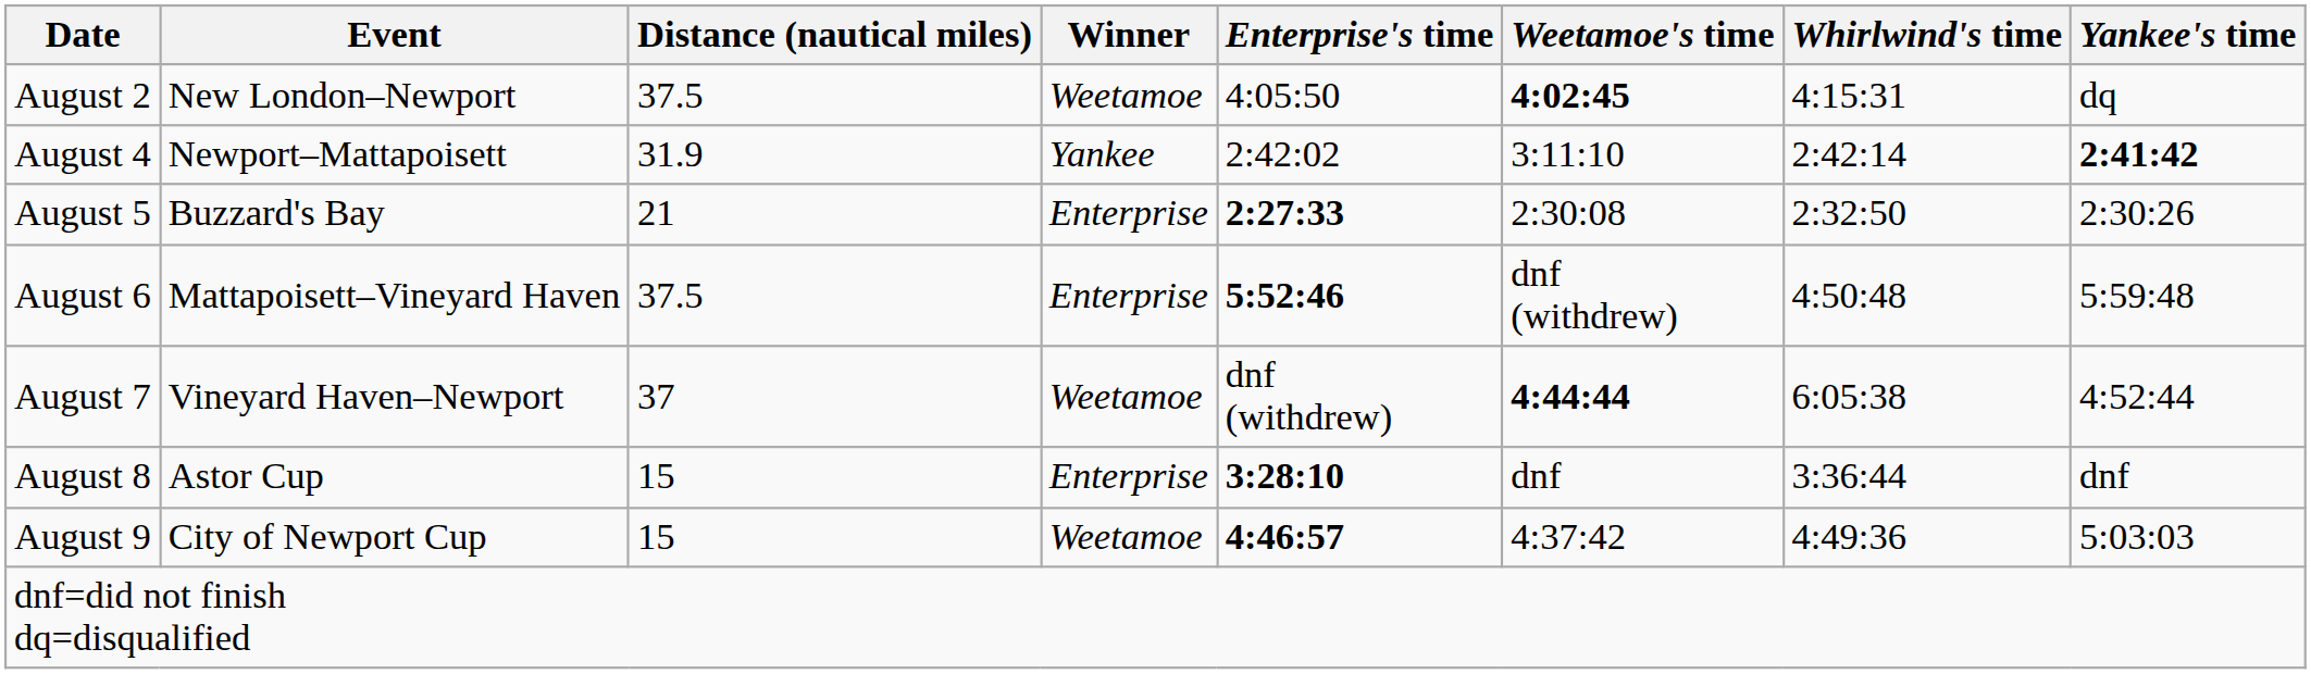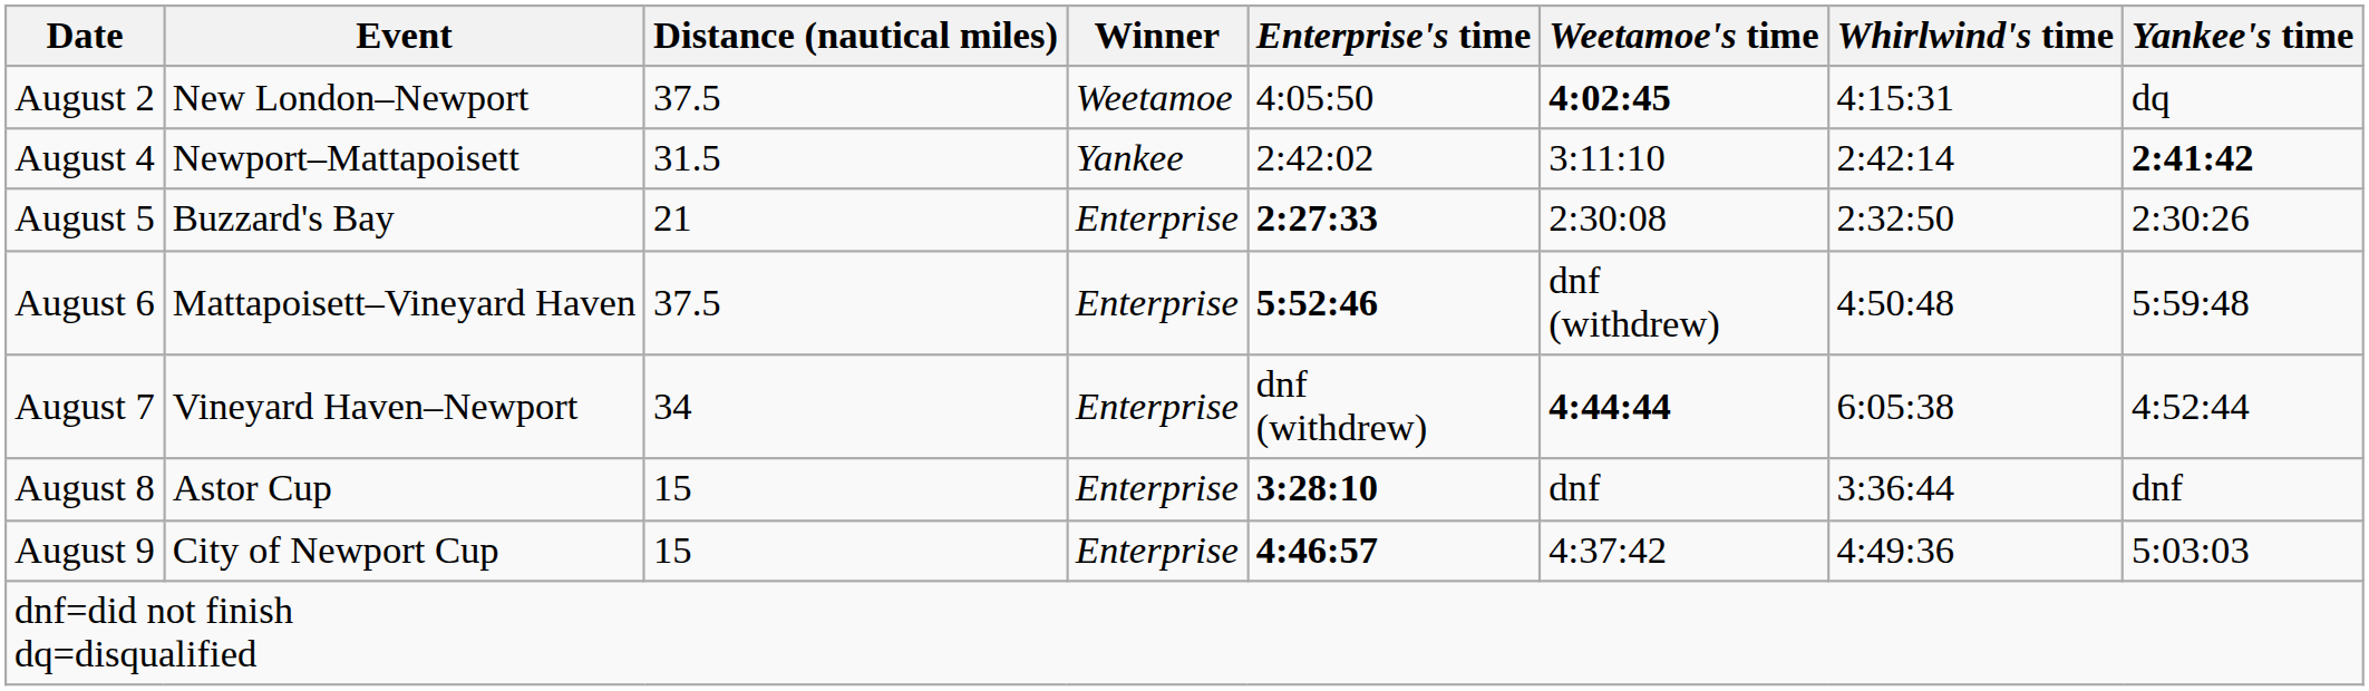 <table class="wikitable">
 <tr>
 <th>Date</th>
 <th>Event</th>
 <th>Distance (nautical miles)</th>
 <th>Winner</th>
 <th><em>Enterprise's</em> time</th>
 <th><em>Weetamoe's</em> time</th>
 <th><em>Whirlwind's</em> time</th>
 <th><em>Yankee's</em> time</th>
 </tr>
 <tr>
 <td>August 2</td>
 <td>New London–Newport</td>
 <td>37.5</td>
 <td><em>Weetamoe</em></td>
 <td>4:05:50</td>
 <td><strong>4:02:45</strong></td>
 <td>4:15:31</td>
 <td>dq</td>
 </tr>
 <tr>
 <td>August 4</td>
 <td>Newport–Mattapoisett</td>
-<td>31.9</td>
+<td>31.5</td>
 <td><em>Yankee</em></td>
 <td>2:42:02</td>
 <td>3:11:10</td>
 <td>2:42:14</td>
 <td><strong>2:41:42</strong></td>
 </tr>
 <tr>
 <td>August 5</td>
 <td>Buzzard's Bay</td>
 <td>21</td>
 <td><em>Enterprise</em></td>
 <td><strong>2:27:33</strong></td>
 <td>2:30:08</td>
 <td>2:32:50</td>
 <td>2:30:26</td>
 </tr>
 <tr>
 <td>August 6</td>
 <td>Mattapoisett–Vineyard Haven</td>
 <td>37.5</td>
 <td><em>Enterprise</em></td>
 <td><strong>5:52:46</strong></td>
 <td>dnf<br>(withdrew)</td>
 <td>4:50:48</td>
 <td>5:59:48</td>
 </tr>
 <tr>
 <td>August 7</td>
 <td>Vineyard Haven–Newport</td>
-<td>37</td>
-<td><em>Weetamoe</em></td>
+<td>34</td>
+<td><em>Enterprise</em></td>
 <td>dnf<br>(withdrew)</td>
 <td><strong>4:44:44</strong></td>
 <td>6:05:38</td>
 <td>4:52:44</td>
 </tr>
 <tr>
 <td>August 8</td>
 <td>Astor Cup</td>
 <td>15</td>
 <td><em>Enterprise</em></td>
 <td><strong>3:28:10</strong></td>
 <td>dnf</td>
 <td>3:36:44</td>
 <td>dnf</td>
 </tr>
 <tr>
 <td>August 9</td>
 <td>City of Newport Cup</td>
 <td>15</td>
-<td><em>Weetamoe</em></td>
+<td><em>Enterprise</em></td>
 <td><strong>4:46:57</strong></td>
 <td>4:37:42</td>
 <td>4:49:36</td>
 <td>5:03:03</td>
 </tr>
 <tr>
 <td colspan="8">dnf=did not finish<br>dq=disqualified</td>
 </tr>
 </table>
